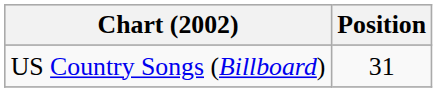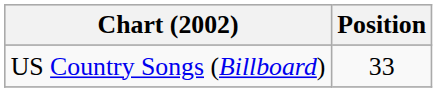 <table class="wikitable sortable">
 <tr>
 <th scope="col">Chart (2002)</th>
 <th scope="col">Position</th>
 </tr>
 <tr>
 <td>US <a href='#'>Country Songs</a> (<em><a href='#'>Billboard</a></em>)</td>
-<td align="center">31</td>
+<td align="center">33</td>
 </tr>
 </table>
